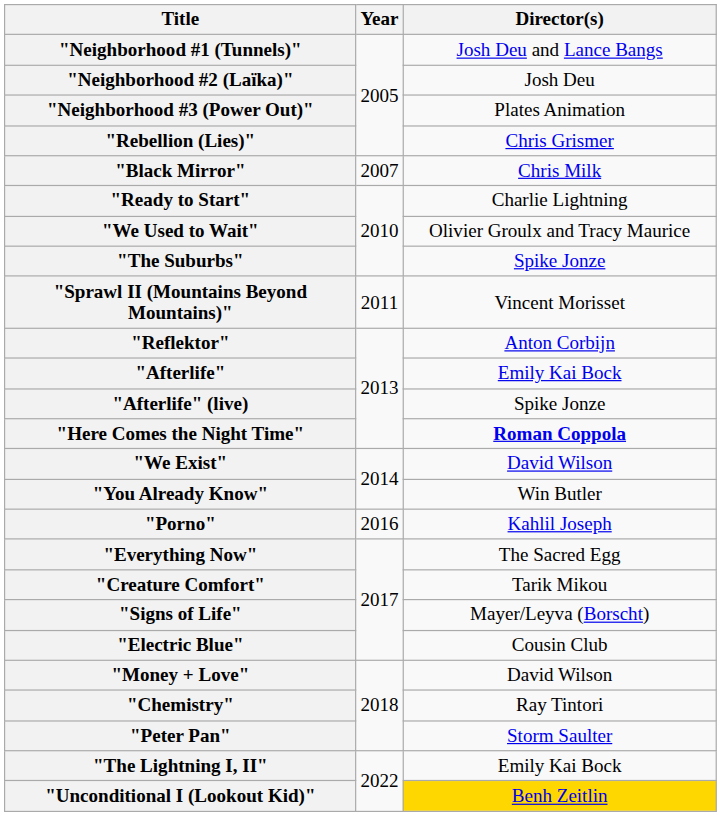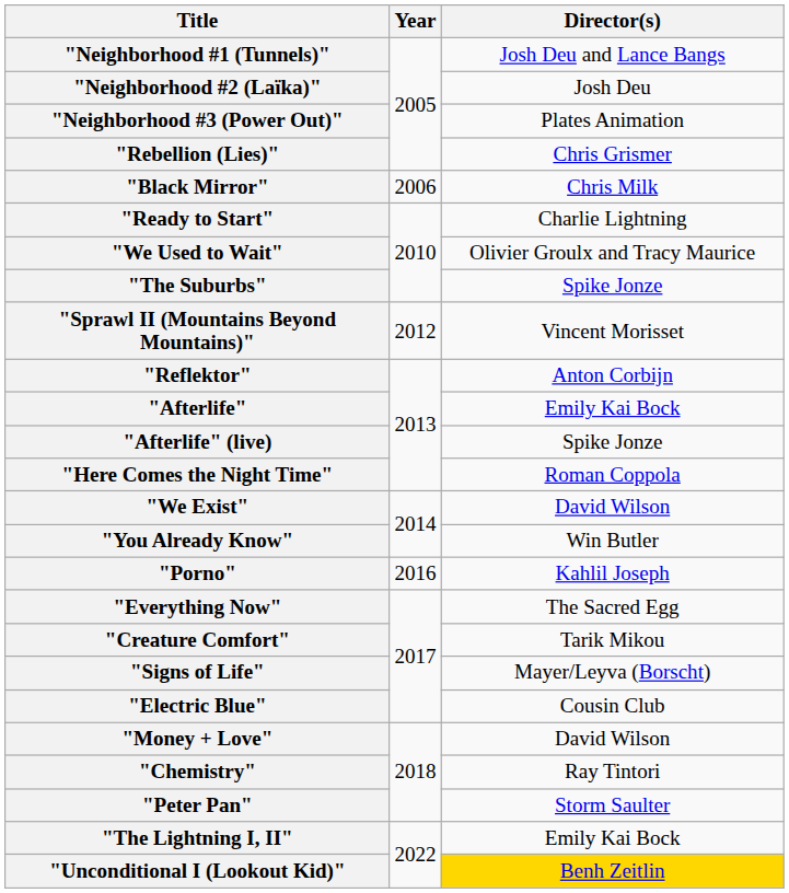 <table class="wikitable plainrowheaders" style="text-align:center;">
 <tr>
 <th scope="col" style="width:18em;">Title</th>
 <th scope="col">Year</th>
 <th scope="col" style="width:16em;">Director(s)</th>
 </tr>
 <tr>
 <th scope="row">"Neighborhood #1 (Tunnels)"</th>
 <td rowspan="4">2005</td>
 <td><a href='#'>Josh Deu</a> and <a href='#'>Lance Bangs</a></td>
 </tr>
 <tr>
 <th scope="row">"Neighborhood #2 (Laïka)"</th>
 <td>Josh Deu</td>
 </tr>
 <tr>
 <th scope="row">"Neighborhood #3 (Power Out)"</th>
 <td>Plates Animation</td>
 </tr>
 <tr>
 <th scope="row">"Rebellion (Lies)"</th>
 <td><a href='#'>Chris Grismer</a></td>
 </tr>
 <tr>
 <th scope="row">"Black Mirror"</th>
-<td>2007</td>
+<td>2006</td>
 <td><a href='#'>Chris Milk</a></td>
 </tr>
 <tr>
 <th scope="row">"Ready to Start"</th>
 <td rowspan="3">2010</td>
 <td>Charlie Lightning</td>
 </tr>
 <tr>
 <th scope="row">"We Used to Wait"</th>
 <td>Olivier Groulx and Tracy Maurice</td>
 </tr>
 <tr>
 <th scope="row">"The Suburbs"</th>
 <td><a href='#'>Spike Jonze</a></td>
 </tr>
 <tr>
 <th scope="row">"Sprawl II (Mountains Beyond Mountains)"</th>
-<td>2011</td>
+<td>2012</td>
 <td>Vincent Morisset</td>
 </tr>
 <tr>
 <th scope="row">"Reflektor"</th>
 <td rowspan="4">2013</td>
 <td><a href='#'>Anton Corbijn</a></td>
 </tr>
 <tr>
 <th scope="row">"Afterlife"</th>
 <td><a href='#'>Emily Kai Bock</a></td>
 </tr>
 <tr>
 <th scope="row">"Afterlife" (live)</th>
 <td>Spike Jonze</td>
 </tr>
 <tr>
 <th scope="row">"Here Comes the Night Time"</th>
-<td><strong><a href='#'>Roman Coppola</a></strong></td>
+<td><a href='#'>Roman Coppola</a></td>
 </tr>
 <tr>
 <th scope="row">"We Exist"</th>
 <td rowspan="2">2014</td>
 <td><a href='#'>David Wilson</a></td>
 </tr>
 <tr>
 <th scope="row">"You Already Know"</th>
 <td>Win Butler</td>
 </tr>
 <tr>
 <th scope="row">"Porno"</th>
 <td>2016</td>
 <td><a href='#'>Kahlil Joseph</a></td>
 </tr>
 <tr>
 <th scope="row">"Everything Now"</th>
 <td rowspan="4">2017</td>
 <td>The Sacred Egg</td>
 </tr>
 <tr>
 <th scope="row">"Creature Comfort"</th>
 <td>Tarik Mikou</td>
 </tr>
 <tr>
 <th scope="row">"Signs of Life"</th>
 <td>Mayer/Leyva (<a href='#'>Borscht</a>)</td>
 </tr>
 <tr>
 <th scope="row">"Electric Blue"</th>
 <td>Cousin Club</td>
 </tr>
 <tr>
 <th scope="row">"Money + Love"</th>
 <td rowspan="3">2018</td>
 <td>David Wilson</td>
 </tr>
 <tr>
 <th scope="row">"Chemistry"</th>
 <td>Ray Tintori</td>
 </tr>
 <tr>
 <th scope="row">"Peter Pan"</th>
 <td><a href='#'>Storm Saulter</a></td>
 </tr>
 <tr>
 <th scope="row">"The Lightning I, II"</th>
 <td rowspan="2">2022</td>
 <td>Emily Kai Bock</td>
 </tr>
 <tr>
 <th scope="row">"Unconditional I (Lookout Kid)"</th>
 <td style="background: gold;"><a href='#'>Benh Zeitlin</a></td>
 </tr>
 </table>
